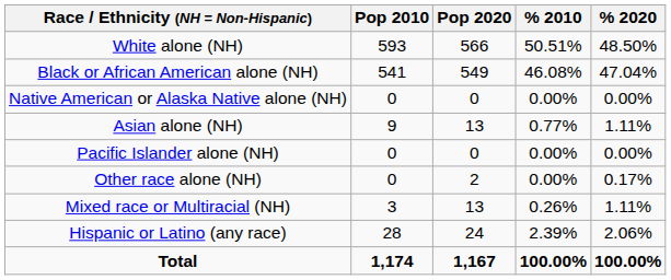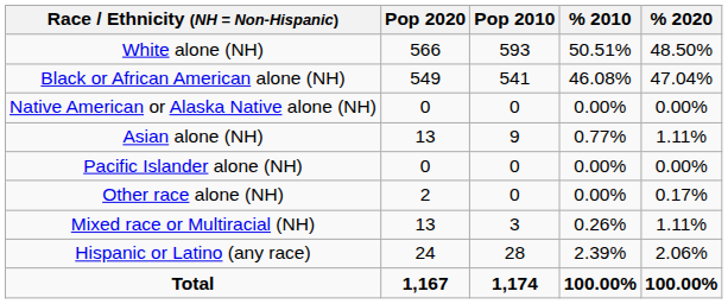 <table class="wikitable" style="text-align:center;">
 <tr>
 <th>Race / Ethnicity <small>(<em>NH = Non-Hispanic</em>)</small></th>
+<th>Pop 2020</th>
 <th>Pop 2010</th>
-<th>Pop 2020</th>
 <th>% 2010</th>
 <th>% 2020</th>
 </tr>
 <tr>
 <td><a href='#'>White</a> alone (NH)</td>
+<td>566</td>
 <td>593</td>
-<td>566</td>
 <td>50.51%</td>
 <td>48.50%</td>
 </tr>
 <tr>
 <td><a href='#'>Black or African American</a> alone (NH)</td>
+<td>549</td>
 <td>541</td>
-<td>549</td>
 <td>46.08%</td>
 <td>47.04%</td>
 </tr>
 <tr>
 <td><a href='#'>Native American</a> or <a href='#'>Alaska Native</a> alone (NH)</td>
 <td>0</td>
 <td>0</td>
 <td>0.00%</td>
 <td>0.00%</td>
 </tr>
 <tr>
 <td><a href='#'>Asian</a> alone (NH)</td>
+<td>13</td>
 <td>9</td>
-<td>13</td>
 <td>0.77%</td>
 <td>1.11%</td>
 </tr>
 <tr>
 <td><a href='#'>Pacific Islander</a> alone (NH)</td>
 <td>0</td>
 <td>0</td>
 <td>0.00%</td>
 <td>0.00%</td>
 </tr>
 <tr>
 <td><a href='#'>Other race</a> alone (NH)</td>
+<td>2</td>
 <td>0</td>
-<td>2</td>
 <td>0.00%</td>
 <td>0.17%</td>
 </tr>
 <tr>
 <td><a href='#'>Mixed race or Multiracial</a> (NH)</td>
+<td>13</td>
 <td>3</td>
-<td>13</td>
 <td>0.26%</td>
 <td>1.11%</td>
 </tr>
 <tr>
 <td><a href='#'>Hispanic or Latino</a> (any race)</td>
+<td>24</td>
 <td>28</td>
-<td>24</td>
 <td>2.39%</td>
 <td>2.06%</td>
 </tr>
 <tr>
 <td><strong>Total</strong></td>
+<td><strong>1,167</strong></td>
 <td><strong>1,174</strong></td>
-<td><strong>1,167</strong></td>
 <td><strong>100.00%</strong></td>
 <td><strong>100.00%</strong></td>
 </tr>
 </table>
